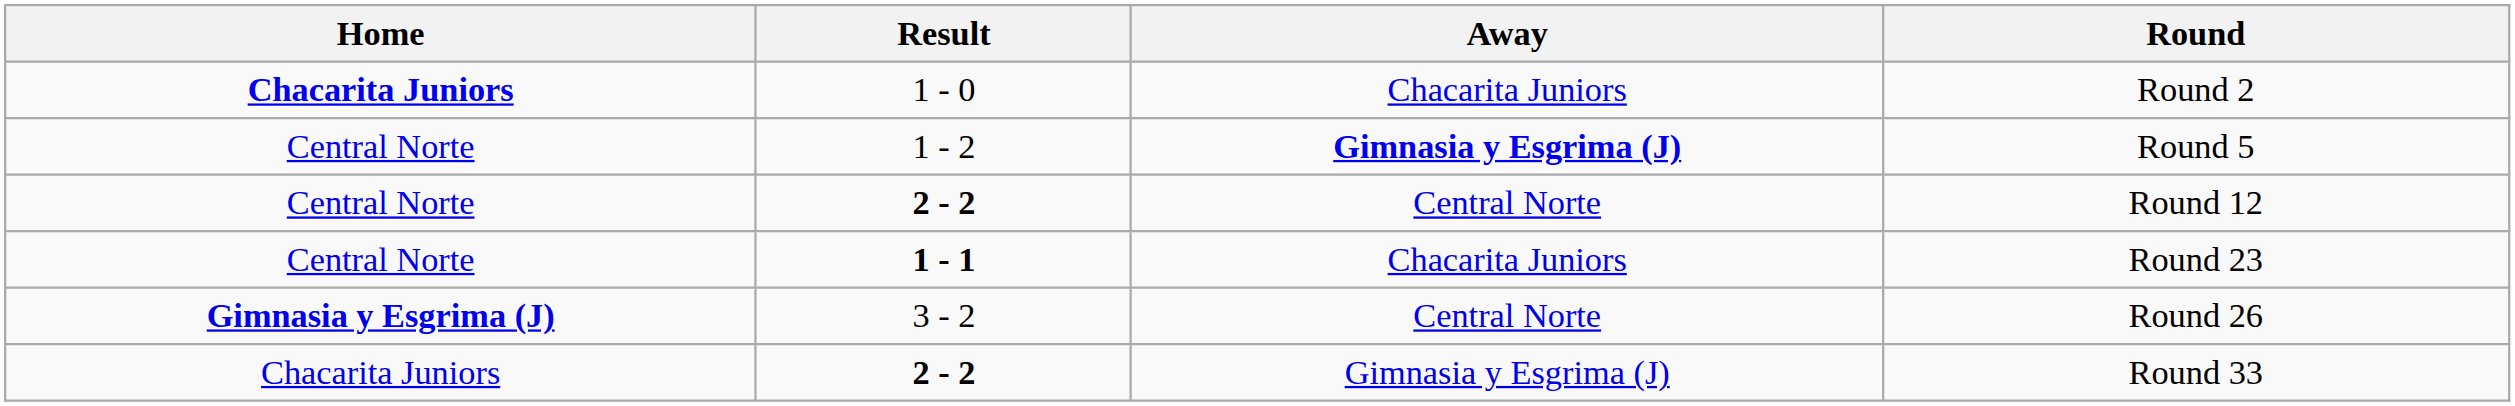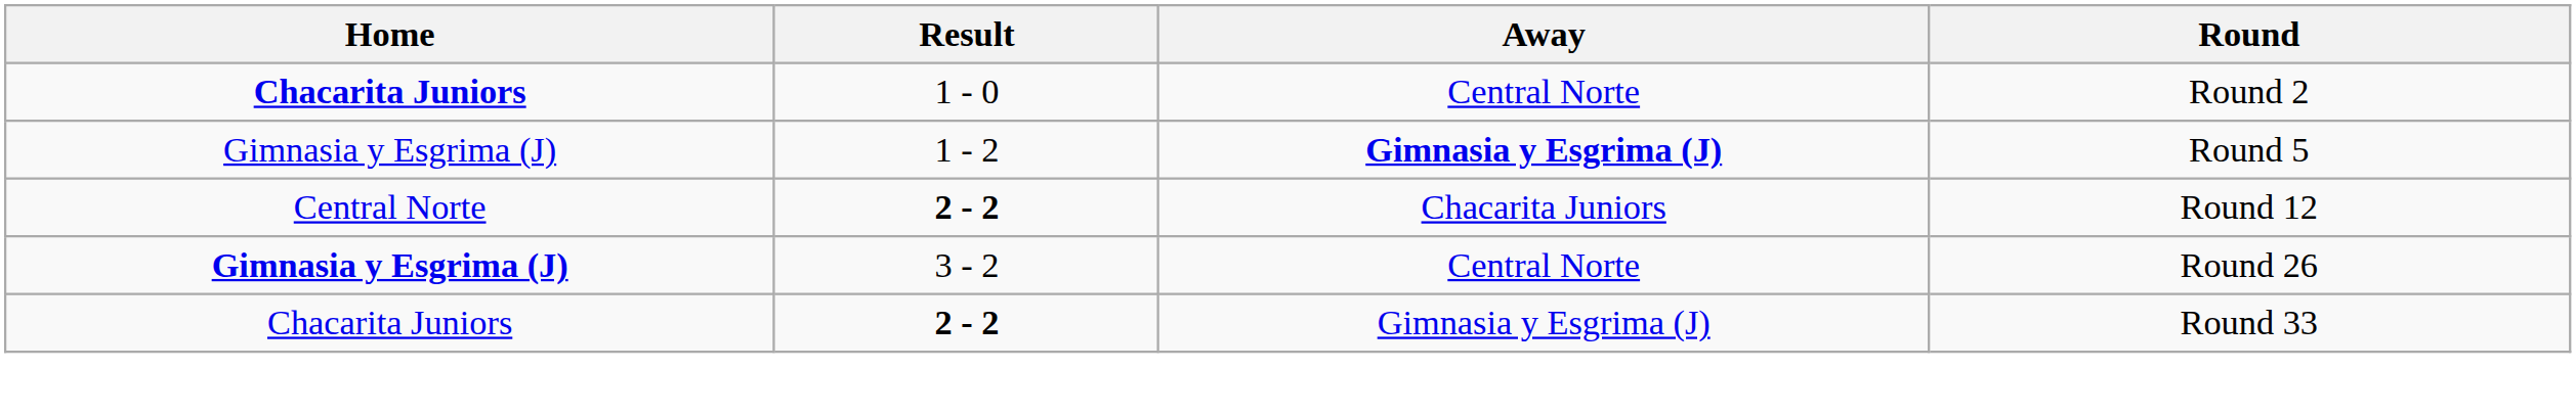 <table align=center class="wikitable collapsed" style="font-size:95%; text-align: center; width: 70%;">
 <tr>
 <th width=30%>Home</th>
 <th width=15%>Result</th>
 <th width=30%>Away</th>
 <th width=30%>Round</th>
 </tr>
 <tr align=center>
 <td><strong><a href='#'>Chacarita Juniors</a></strong></td>
 <td>1 - 0</td>
-<td><a href='#'>Chacarita Juniors</a></td>
+<td><a href='#'>Central Norte</a></td>
 <td>Round 2</td>
 </tr>
 <tr align=center>
-<td><a href='#'>Central Norte</a></td>
+<td><a href='#'>Gimnasia y Esgrima (J)</a></td>
 <td>1 - 2</td>
 <td><strong><a href='#'>Gimnasia y Esgrima (J)</a></strong></td>
 <td>Round 5</td>
 </tr>
 <tr align=center>
 <td><a href='#'>Central Norte</a></td>
 <td><strong>2 - 2</strong></td>
-<td><a href='#'>Central Norte</a></td>
+<td><a href='#'>Chacarita Juniors</a></td>
 <td>Round 12</td>
-</tr>
-<tr align=center>
-<td><a href='#'>Central Norte</a></td>
-<td><strong>1 - 1</strong></td>
-<td><a href='#'>Chacarita Juniors</a></td>
-<td>Round 23</td>
 </tr>
 <tr align=center>
 <td><strong><a href='#'>Gimnasia y Esgrima (J)</a></strong></td>
 <td>3 - 2</td>
 <td><a href='#'>Central Norte</a></td>
 <td>Round 26</td>
 </tr>
 <tr align=center>
 <td><a href='#'>Chacarita Juniors</a></td>
 <td><strong>2 - 2</strong></td>
 <td><a href='#'>Gimnasia y Esgrima (J)</a></td>
 <td>Round 33</td>
 </tr>
 </table>
